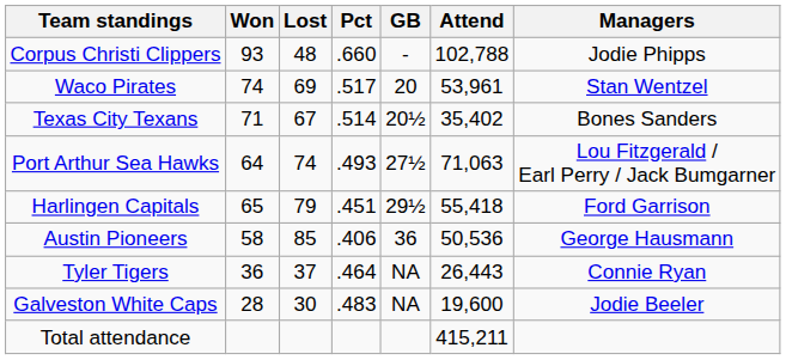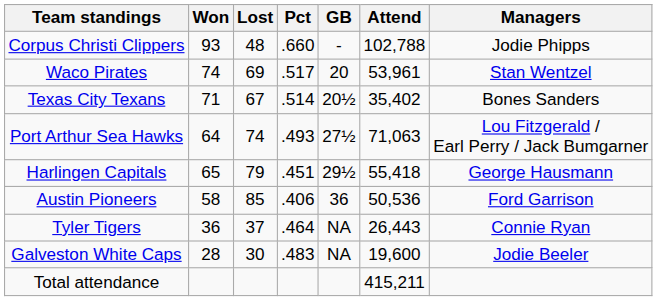 <table class="wikitable" style="text-align:center">
 <tr>
 <th>Team standings</th>
 <th>Won</th>
 <th>Lost</th>
 <th>Pct</th>
 <th>GB</th>
 <th>Attend</th>
 <th>Managers</th>
 </tr>
 <tr>
 <td><a href='#'>Corpus Christi Clippers</a></td>
 <td>93</td>
 <td>48</td>
 <td>.660</td>
 <td>-</td>
 <td>102,788</td>
 <td>Jodie Phipps</td>
 </tr>
 <tr>
 <td><a href='#'>Waco Pirates</a></td>
 <td>74</td>
 <td>69</td>
 <td>.517</td>
 <td>20</td>
 <td>53,961</td>
 <td><a href='#'>Stan Wentzel</a></td>
 </tr>
 <tr>
 <td><a href='#'>Texas City Texans</a></td>
 <td>71</td>
 <td>67</td>
 <td>.514</td>
 <td>20½</td>
 <td>35,402</td>
 <td>Bones Sanders</td>
 </tr>
 <tr>
 <td><a href='#'>Port Arthur Sea Hawks</a></td>
 <td>64</td>
 <td>74</td>
 <td>.493</td>
 <td>27½</td>
 <td>71,063</td>
 <td><a href='#'>Lou Fitzgerald</a> /<br>Earl Perry / Jack Bumgarner</td>
 </tr>
 <tr>
 <td><a href='#'>Harlingen Capitals</a></td>
 <td>65</td>
 <td>79</td>
 <td>.451</td>
 <td>29½</td>
 <td>55,418</td>
-<td><a href='#'>Ford Garrison</a></td>
+<td><a href='#'>George Hausmann</a></td>
 </tr>
 <tr>
 <td><a href='#'>Austin Pioneers</a></td>
 <td>58</td>
 <td>85</td>
 <td>.406</td>
 <td>36</td>
 <td>50,536</td>
-<td><a href='#'>George Hausmann</a></td>
+<td><a href='#'>Ford Garrison</a></td>
 </tr>
 <tr>
 <td><a href='#'>Tyler Tigers</a></td>
 <td>36</td>
 <td>37</td>
 <td>.464</td>
 <td>NA</td>
 <td>26,443</td>
 <td><a href='#'>Connie Ryan</a></td>
 </tr>
 <tr>
 <td><a href='#'>Galveston White Caps</a></td>
 <td>28</td>
 <td>30</td>
 <td>.483</td>
 <td>NA</td>
 <td>19,600</td>
 <td><a href='#'>Jodie Beeler</a></td>
 </tr>
 <tr>
 <td>Total attendance</td>
 <td></td>
 <td></td>
 <td></td>
 <td></td>
 <td>415,211</td>
 </tr>
 </table>
